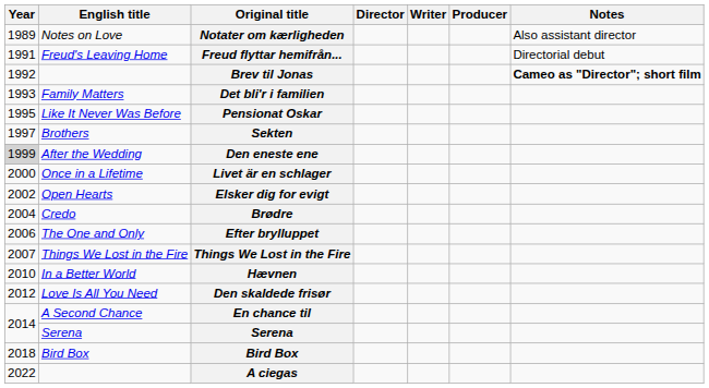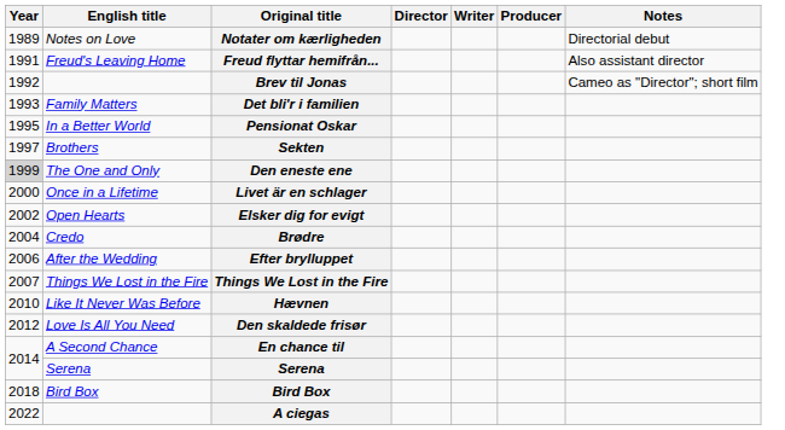 <table class="wikitable sortable plainrowheaders">
 <tr>
 <th scope="col">Year</th>
 <th scope="col">English title</th>
 <th scope="col">Original title</th>
 <th scope="col">Director</th>
 <th scope="col">Writer</th>
 <th scope="col">Producer</th>
 <th scope="col" class="unsortable">Notes</th>
 </tr>
 <tr>
 <td>1989</td>
 <td><em>Notes on Love</em></td>
 <th scope="row"><em>Notater om kærligheden</em></th>
 <td></td>
 <td></td>
 <td></td>
-<td>Also assistant director</td>
+<td>Directorial debut</td>
 </tr>
 <tr>
 <td>1991</td>
 <td><em><a href='#'>Freud's Leaving Home</a></em></td>
 <th scope="row"><em>Freud flyttar hemifrån...</em></th>
 <td></td>
 <td></td>
 <td></td>
-<td>Directorial debut</td>
+<td>Also assistant director</td>
 </tr>
 <tr>
 <td>1992</td>
 <td></td>
 <th scope="row"><em>Brev til Jonas</em></th>
 <td></td>
 <td></td>
 <td></td>
-<td><strong>Cameo as "Director"; short film</strong></td>
+<td>Cameo as "Director"; short film</td>
 </tr>
 <tr>
 <td>1993</td>
 <td><em><a href='#'>Family Matters</a></em></td>
 <th scope="row"><em>Det bli'r i familien</em></th>
 <td></td>
 <td></td>
 <td></td>
 <td></td>
 </tr>
 <tr>
 <td>1995</td>
-<td><em><a href='#'>Like It Never Was Before</a></em></td>
+<td><em><a href='#'>In a Better World</a></em></td>
 <th scope="row"><em>Pensionat Oskar</em></th>
 <td></td>
 <td></td>
 <td></td>
 <td></td>
 </tr>
 <tr>
 <td>1997</td>
 <td><em><a href='#'>Brothers</a></em></td>
 <th scope="row"><em>Sekten</em></th>
 <td></td>
 <td></td>
 <td></td>
 <td></td>
 </tr>
 <tr>
 <td style="background: lightgrey;">1999</td>
-<td><em><a href='#'>After the Wedding</a></em></td>
+<td><em><a href='#'>The One and Only</a></em></td>
 <th scope="row"><em>Den eneste ene</em></th>
 <td></td>
 <td></td>
 <td></td>
 <td></td>
 </tr>
 <tr>
 <td>2000</td>
 <td><em><a href='#'>Once in a Lifetime</a></em></td>
 <th scope="row"><em>Livet är en schlager</em></th>
 <td></td>
 <td></td>
 <td></td>
 <td></td>
 </tr>
 <tr>
 <td>2002</td>
 <td><em><a href='#'>Open Hearts</a></em></td>
 <th scope="row"><em>Elsker dig for evigt</em></th>
 <td></td>
 <td></td>
 <td></td>
 <td></td>
 </tr>
 <tr>
 <td>2004</td>
 <td><em><a href='#'>Credo</a></em></td>
 <th scope="row"><em>Brødre</em></th>
 <td></td>
 <td></td>
 <td></td>
 <td></td>
 </tr>
 <tr>
 <td>2006</td>
-<td><em><a href='#'>The One and Only</a></em></td>
+<td><em><a href='#'>After the Wedding</a></em></td>
 <th scope="row"><em>Efter brylluppet</em></th>
 <td></td>
 <td></td>
 <td></td>
 <td></td>
 </tr>
 <tr>
 <td>2007</td>
 <td><em><a href='#'>Things We Lost in the Fire</a></em></td>
 <th scope="row"><em>Things We Lost in the Fire</em></th>
 <td></td>
 <td></td>
 <td></td>
 <td></td>
 </tr>
 <tr>
 <td>2010</td>
-<td><em><a href='#'>In a Better World</a></em></td>
+<td><em><a href='#'>Like It Never Was Before</a></em></td>
 <th scope="row"><em>Hævnen</em></th>
 <td></td>
 <td></td>
 <td></td>
 <td></td>
 </tr>
 <tr>
 <td>2012</td>
 <td><em><a href='#'>Love Is All You Need</a></em></td>
 <th scope="row"><em>Den skaldede frisør</em></th>
 <td></td>
 <td></td>
 <td></td>
 <td></td>
 </tr>
 <tr>
 <td rowspan="2">2014</td>
 <td><em><a href='#'>A Second Chance</a></em></td>
 <th scope="row"><em>En chance til</em></th>
 <td></td>
 <td></td>
 <td></td>
 <td></td>
 </tr>
 <tr>
 <td><em><a href='#'>Serena</a></em></td>
 <th scope="row"><em>Serena</em></th>
 <td></td>
 <td></td>
 <td></td>
 <td></td>
 </tr>
 <tr>
 <td>2018</td>
 <td><em><a href='#'>Bird Box</a></em></td>
 <th scope="row"><em>Bird Box</em></th>
 <td></td>
 <td></td>
 <td></td>
 <td></td>
 </tr>
 <tr>
 <td>2022</td>
 <td></td>
 <th scope="row"><em>A ciegas</em></th>
 <td></td>
 <td></td>
 <td></td>
 <td></td>
 </tr>
 </table>
